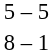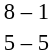 <table style="text-align:center">
 <tr>
 <th width=200></th>
 <th width=100></th>
 <th width=200></th>
 </tr>
 <tr>
 <td align=right><strong></strong></td>
+<td>8 – 1</td>
+<td align=left></td>
+</tr>
+<tr>
+<td align=right><strong></strong></td>
 <td>5 – 5</td>
 <td align=left><strong></strong></td>
 </tr>
-<tr>
-<td align=right><strong></strong></td>
-<td>8 – 1</td>
-<td align=left></td>
-</tr>
 </table>
